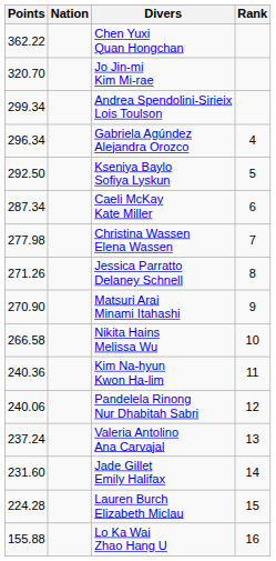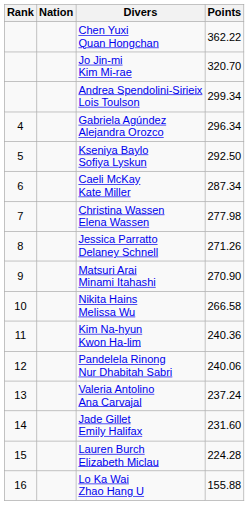 <table class="wikitable sortable" style="text-align:center">
 <tr>
-<th>Points</th>
+<th>Rank</th>
 <th>Nation</th>
 <th>Divers</th>
-<th>Rank</th>
+<th>Points</th>
 </tr>
 <tr>
-<td>362.22</td>
+<td></td>
 <td align=left></td>
 <td align=left><a href='#'>Chen Yuxi</a><br><a href='#'>Quan Hongchan</a></td>
-<td></td>
+<td>362.22</td>
 </tr>
 <tr>
-<td>320.70</td>
+<td></td>
 <td align=left></td>
 <td align=left><a href='#'>Jo Jin-mi</a><br><a href='#'>Kim Mi-rae</a></td>
-<td></td>
+<td>320.70</td>
 </tr>
 <tr>
-<td>299.34</td>
+<td></td>
 <td align=left></td>
 <td align=left><a href='#'>Andrea Spendolini-Sirieix</a><br><a href='#'>Lois Toulson</a></td>
-<td></td>
+<td>299.34</td>
 </tr>
 <tr>
-<td>296.34</td>
+<td>4</td>
 <td align=left></td>
 <td align=left><a href='#'>Gabriela Agúndez</a><br><a href='#'>Alejandra Orozco</a></td>
-<td>4</td>
+<td>296.34</td>
 </tr>
 <tr>
-<td>292.50</td>
+<td>5</td>
 <td align=left></td>
 <td align=left><a href='#'>Kseniya Baylo</a><br><a href='#'>Sofiya Lyskun</a></td>
-<td>5</td>
+<td>292.50</td>
 </tr>
 <tr>
-<td>287.34</td>
+<td>6</td>
 <td align=left></td>
 <td align=left><a href='#'>Caeli McKay</a><br><a href='#'>Kate Miller</a></td>
-<td>6</td>
+<td>287.34</td>
 </tr>
 <tr>
-<td>277.98</td>
+<td>7</td>
 <td align=left></td>
 <td align=left><a href='#'>Christina Wassen</a><br><a href='#'>Elena Wassen</a></td>
-<td>7</td>
+<td>277.98</td>
 </tr>
 <tr>
-<td>271.26</td>
+<td>8</td>
 <td align=left></td>
 <td align=left><a href='#'>Jessica Parratto</a><br><a href='#'>Delaney Schnell</a></td>
-<td>8</td>
+<td>271.26</td>
 </tr>
 <tr>
-<td>270.90</td>
+<td>9</td>
 <td align=left></td>
 <td align=left><a href='#'>Matsuri Arai</a><br><a href='#'>Minami Itahashi</a></td>
-<td>9</td>
+<td>270.90</td>
 </tr>
 <tr>
-<td>266.58</td>
+<td>10</td>
 <td align=left></td>
 <td align=left><a href='#'>Nikita Hains</a><br><a href='#'>Melissa Wu</a></td>
-<td>10</td>
+<td>266.58</td>
 </tr>
 <tr>
-<td>240.36</td>
+<td>11</td>
 <td align=left></td>
 <td align=left><a href='#'>Kim Na-hyun</a><br><a href='#'>Kwon Ha-lim</a></td>
-<td>11</td>
+<td>240.36</td>
 </tr>
 <tr>
-<td>240.06</td>
+<td>12</td>
 <td align=left></td>
 <td align=left><a href='#'>Pandelela Rinong</a><br><a href='#'>Nur Dhabitah Sabri</a></td>
-<td>12</td>
+<td>240.06</td>
 </tr>
 <tr>
-<td>237.24</td>
+<td>13</td>
 <td align=left></td>
 <td align=left><a href='#'>Valeria Antolino</a><br><a href='#'>Ana Carvajal</a></td>
-<td>13</td>
+<td>237.24</td>
 </tr>
 <tr>
-<td>231.60</td>
+<td>14</td>
 <td align=left></td>
 <td align=left><a href='#'>Jade Gillet</a><br><a href='#'>Emily Halifax</a></td>
-<td>14</td>
+<td>231.60</td>
 </tr>
 <tr>
-<td>224.28</td>
+<td>15</td>
 <td align=left></td>
 <td align=left><a href='#'>Lauren Burch</a><br><a href='#'>Elizabeth Miclau</a></td>
-<td>15</td>
+<td>224.28</td>
 </tr>
 <tr>
-<td>155.88</td>
+<td>16</td>
 <td align=left></td>
 <td align=left><a href='#'>Lo Ka Wai</a><br><a href='#'>Zhao Hang U</a></td>
-<td>16</td>
+<td>155.88</td>
 </tr>
 </table>
